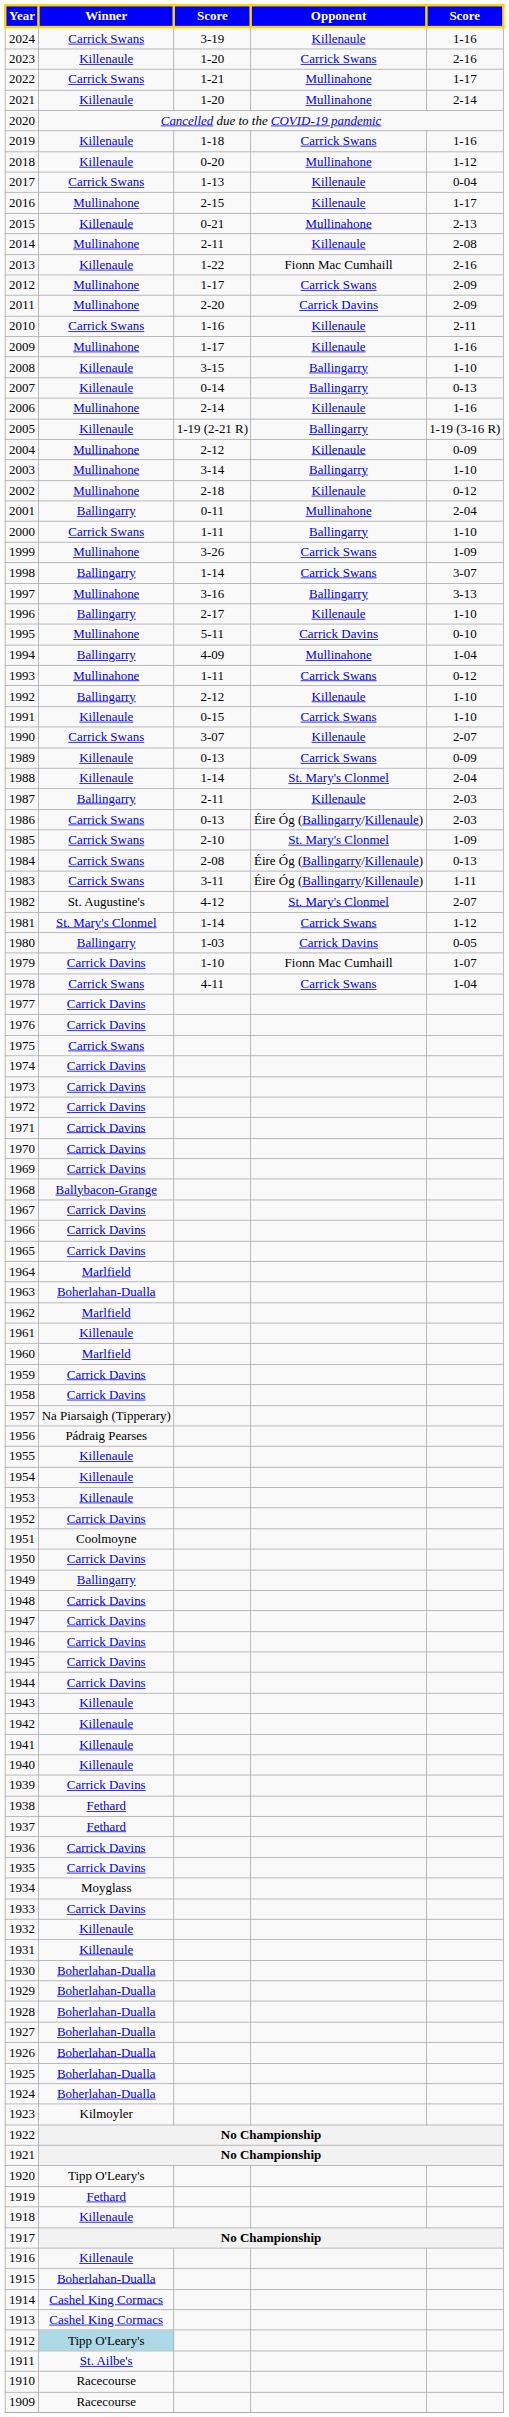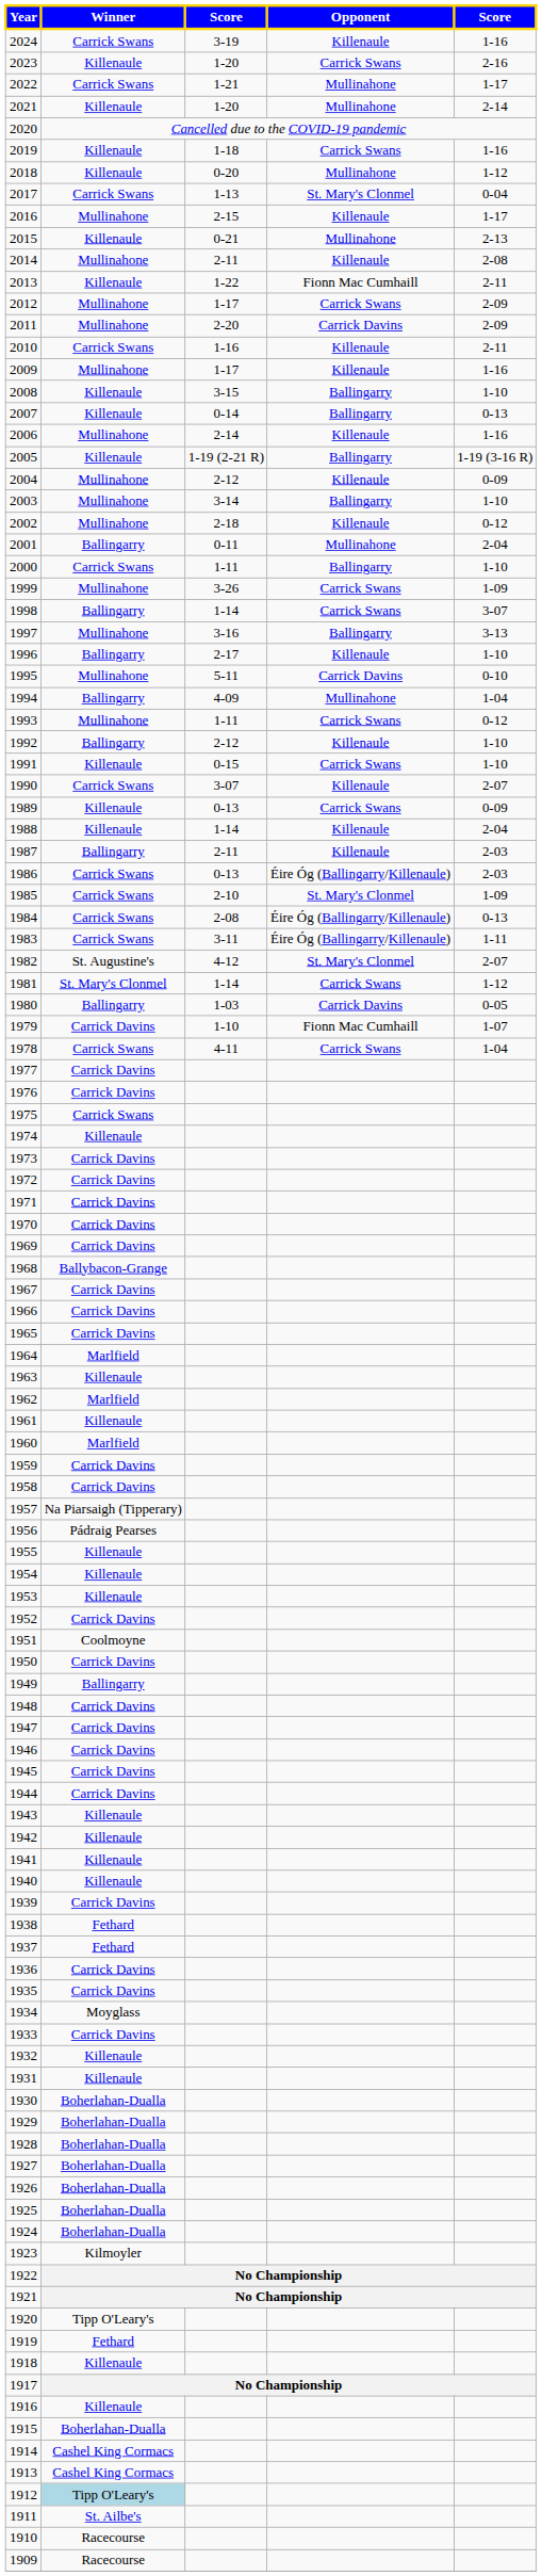 <table class="wikitable" style="text-align:center;">
 <tr>
 <th style="background:blue;color:white;border:3px solid gold">Year</th>
 <th style="background:blue;color:white;border:3px solid gold">Winner</th>
 <th style="background:blue;color:white;border:3px solid gold">Score</th>
 <th style="background:blue;color:white;border:3px solid gold">Opponent</th>
 <th style="background:blue;color:white;border:3px solid gold">Score</th>
 </tr>
 <tr>
 <td>2024</td>
 <td><a href='#'>Carrick Swans</a></td>
 <td>3-19</td>
 <td><a href='#'>Killenaule</a></td>
 <td>1-16</td>
 </tr>
 <tr>
 <td>2023</td>
 <td><a href='#'>Killenaule</a></td>
 <td>1-20</td>
 <td><a href='#'>Carrick Swans</a></td>
 <td>2-16</td>
 </tr>
 <tr>
 <td>2022</td>
 <td><a href='#'>Carrick Swans</a></td>
 <td>1-21</td>
 <td><a href='#'>Mullinahone</a></td>
 <td>1-17</td>
 </tr>
 <tr>
 <td>2021</td>
 <td><a href='#'>Killenaule</a></td>
 <td>1-20</td>
 <td><a href='#'>Mullinahone</a></td>
 <td>2-14</td>
 </tr>
 <tr>
 <td>2020</td>
 <td colspan=4 align=center><em><a href='#'>Cancelled</a> due to the <a href='#'>COVID-19 pandemic</a></em></td>
 </tr>
 <tr>
 <td>2019</td>
 <td><a href='#'>Killenaule</a></td>
 <td>1-18</td>
 <td><a href='#'>Carrick Swans</a></td>
 <td>1-16</td>
 </tr>
 <tr>
 <td>2018</td>
 <td><a href='#'>Killenaule</a></td>
 <td>0-20</td>
 <td><a href='#'>Mullinahone</a></td>
 <td>1-12</td>
 </tr>
 <tr>
 <td>2017</td>
 <td><a href='#'>Carrick Swans</a></td>
 <td>1-13</td>
-<td><a href='#'>Killenaule</a></td>
+<td><a href='#'>St. Mary's Clonmel</a></td>
 <td>0-04</td>
 </tr>
 <tr>
 <td>2016</td>
 <td><a href='#'>Mullinahone</a></td>
 <td>2-15</td>
 <td><a href='#'>Killenaule</a></td>
 <td>1-17</td>
 </tr>
 <tr>
 <td>2015</td>
 <td><a href='#'>Killenaule</a></td>
 <td>0-21</td>
 <td><a href='#'>Mullinahone</a></td>
 <td>2-13</td>
 </tr>
 <tr>
 <td>2014</td>
 <td><a href='#'>Mullinahone</a></td>
 <td>2-11</td>
 <td><a href='#'>Killenaule</a></td>
 <td>2-08</td>
 </tr>
 <tr>
 <td>2013</td>
 <td><a href='#'>Killenaule</a></td>
 <td>1-22</td>
 <td>Fionn Mac Cumhaill</td>
-<td>2-16</td>
+<td>2-11</td>
 </tr>
 <tr>
 <td>2012</td>
 <td><a href='#'>Mullinahone</a></td>
 <td>1-17</td>
 <td><a href='#'>Carrick Swans</a></td>
 <td>2-09</td>
 </tr>
 <tr>
 <td>2011</td>
 <td><a href='#'>Mullinahone</a></td>
 <td>2-20</td>
 <td><a href='#'>Carrick Davins</a></td>
 <td>2-09</td>
 </tr>
 <tr>
 <td>2010</td>
 <td><a href='#'>Carrick Swans</a></td>
 <td>1-16</td>
 <td><a href='#'>Killenaule</a></td>
 <td>2-11</td>
 </tr>
 <tr>
 <td>2009</td>
 <td><a href='#'>Mullinahone</a></td>
 <td>1-17</td>
 <td><a href='#'>Killenaule</a></td>
 <td>1-16</td>
 </tr>
 <tr>
 <td>2008</td>
 <td><a href='#'>Killenaule</a></td>
 <td>3-15</td>
 <td><a href='#'>Ballingarry</a></td>
 <td>1-10</td>
 </tr>
 <tr>
 <td>2007</td>
 <td><a href='#'>Killenaule</a></td>
 <td>0-14</td>
 <td><a href='#'>Ballingarry</a></td>
 <td>0-13</td>
 </tr>
 <tr>
 <td>2006</td>
 <td><a href='#'>Mullinahone</a></td>
 <td>2-14</td>
 <td><a href='#'>Killenaule</a></td>
 <td>1-16</td>
 </tr>
 <tr>
 <td>2005</td>
 <td><a href='#'>Killenaule</a></td>
 <td>1-19 (2-21 R)</td>
 <td><a href='#'>Ballingarry</a></td>
 <td>1-19 (3-16 R)</td>
 </tr>
 <tr>
 <td>2004</td>
 <td><a href='#'>Mullinahone</a></td>
 <td>2-12</td>
 <td><a href='#'>Killenaule</a></td>
 <td>0-09</td>
 </tr>
 <tr>
 <td>2003</td>
 <td><a href='#'>Mullinahone</a></td>
 <td>3-14</td>
 <td><a href='#'>Ballingarry</a></td>
 <td>1-10</td>
 </tr>
 <tr>
 <td>2002</td>
 <td><a href='#'>Mullinahone</a></td>
 <td>2-18</td>
 <td><a href='#'>Killenaule</a></td>
 <td>0-12</td>
 </tr>
 <tr>
 <td>2001</td>
 <td><a href='#'>Ballingarry</a></td>
 <td>0-11</td>
 <td><a href='#'>Mullinahone</a></td>
 <td>2-04</td>
 </tr>
 <tr>
 <td>2000</td>
 <td><a href='#'>Carrick Swans</a></td>
 <td>1-11</td>
 <td><a href='#'>Ballingarry</a></td>
 <td>1-10</td>
 </tr>
 <tr>
 <td>1999</td>
 <td><a href='#'>Mullinahone</a></td>
 <td>3-26</td>
 <td><a href='#'>Carrick Swans</a></td>
 <td>1-09</td>
 </tr>
 <tr>
 <td>1998</td>
 <td><a href='#'>Ballingarry</a></td>
 <td>1-14</td>
 <td><a href='#'>Carrick Swans</a></td>
 <td>3-07</td>
 </tr>
 <tr>
 <td>1997</td>
 <td><a href='#'>Mullinahone</a></td>
 <td>3-16</td>
 <td><a href='#'>Ballingarry</a></td>
 <td>3-13</td>
 </tr>
 <tr>
 <td>1996</td>
 <td><a href='#'>Ballingarry</a></td>
 <td>2-17</td>
 <td><a href='#'>Killenaule</a></td>
 <td>1-10</td>
 </tr>
 <tr>
 <td>1995</td>
 <td><a href='#'>Mullinahone</a></td>
 <td>5-11</td>
 <td><a href='#'>Carrick Davins</a></td>
 <td>0-10</td>
 </tr>
 <tr>
 <td>1994</td>
 <td><a href='#'>Ballingarry</a></td>
 <td>4-09</td>
 <td><a href='#'>Mullinahone</a></td>
 <td>1-04</td>
 </tr>
 <tr>
 <td>1993</td>
 <td><a href='#'>Mullinahone</a></td>
 <td>1-11</td>
 <td><a href='#'>Carrick Swans</a></td>
 <td>0-12</td>
 </tr>
 <tr>
 <td>1992</td>
 <td><a href='#'>Ballingarry</a></td>
 <td>2-12</td>
 <td><a href='#'>Killenaule</a></td>
 <td>1-10</td>
 </tr>
 <tr>
 <td>1991</td>
 <td><a href='#'>Killenaule</a></td>
 <td>0-15</td>
 <td><a href='#'>Carrick Swans</a></td>
 <td>1-10</td>
 </tr>
 <tr>
 <td>1990</td>
 <td><a href='#'>Carrick Swans</a></td>
 <td>3-07</td>
 <td><a href='#'>Killenaule</a></td>
 <td>2-07</td>
 </tr>
 <tr>
 <td>1989</td>
 <td><a href='#'>Killenaule</a></td>
 <td>0-13</td>
 <td><a href='#'>Carrick Swans</a></td>
 <td>0-09</td>
 </tr>
 <tr>
 <td>1988</td>
 <td><a href='#'>Killenaule</a></td>
 <td>1-14</td>
-<td><a href='#'>St. Mary's Clonmel</a></td>
+<td><a href='#'>Killenaule</a></td>
 <td>2-04</td>
 </tr>
 <tr>
 <td>1987</td>
 <td><a href='#'>Ballingarry</a></td>
 <td>2-11</td>
 <td><a href='#'>Killenaule</a></td>
 <td>2-03</td>
 </tr>
 <tr>
 <td>1986</td>
 <td><a href='#'>Carrick Swans</a></td>
 <td>0-13</td>
 <td>Éire Óg (<a href='#'>Ballingarry</a>/<a href='#'>Killenaule</a>)</td>
 <td>2-03</td>
 </tr>
 <tr>
 <td>1985</td>
 <td><a href='#'>Carrick Swans</a></td>
 <td>2-10</td>
 <td><a href='#'>St. Mary's Clonmel</a></td>
 <td>1-09</td>
 </tr>
 <tr>
 <td>1984</td>
 <td><a href='#'>Carrick Swans</a></td>
 <td>2-08</td>
 <td>Éire Óg (<a href='#'>Ballingarry</a>/<a href='#'>Killenaule</a>)</td>
 <td>0-13</td>
 </tr>
 <tr>
 <td>1983</td>
 <td><a href='#'>Carrick Swans</a></td>
 <td>3-11</td>
 <td>Éire Óg (<a href='#'>Ballingarry</a>/<a href='#'>Killenaule</a>)</td>
 <td>1-11</td>
 </tr>
 <tr>
 <td>1982</td>
 <td>St. Augustine's</td>
 <td>4-12</td>
 <td><a href='#'>St. Mary's Clonmel</a></td>
 <td>2-07</td>
 </tr>
 <tr>
 <td>1981</td>
 <td><a href='#'>St. Mary's Clonmel</a></td>
 <td>1-14</td>
 <td><a href='#'>Carrick Swans</a></td>
 <td>1-12</td>
 </tr>
 <tr>
 <td>1980</td>
 <td><a href='#'>Ballingarry</a></td>
 <td>1-03</td>
 <td><a href='#'>Carrick Davins</a></td>
 <td>0-05</td>
 </tr>
 <tr>
 <td>1979</td>
 <td><a href='#'>Carrick Davins</a></td>
 <td>1-10</td>
 <td>Fionn Mac Cumhaill</td>
 <td>1-07</td>
 </tr>
 <tr>
 <td>1978</td>
 <td><a href='#'>Carrick Swans</a></td>
 <td>4-11</td>
 <td><a href='#'>Carrick Swans</a></td>
 <td>1-04</td>
 </tr>
 <tr>
 <td>1977</td>
 <td><a href='#'>Carrick Davins</a></td>
 <td></td>
 <td></td>
 <td></td>
 </tr>
 <tr>
 <td>1976</td>
 <td><a href='#'>Carrick Davins</a></td>
 <td></td>
 <td></td>
 <td></td>
 </tr>
 <tr>
 <td>1975</td>
 <td><a href='#'>Carrick Swans</a></td>
 <td></td>
 <td></td>
 <td></td>
 </tr>
 <tr>
 <td>1974</td>
-<td><a href='#'>Carrick Davins</a></td>
+<td><a href='#'>Killenaule</a></td>
 <td></td>
 <td></td>
 <td></td>
 </tr>
 <tr>
 <td>1973</td>
 <td><a href='#'>Carrick Davins</a></td>
 <td></td>
 <td></td>
 <td></td>
 </tr>
 <tr>
 <td>1972</td>
 <td><a href='#'>Carrick Davins</a></td>
 <td></td>
 <td></td>
 <td></td>
 </tr>
 <tr>
 <td>1971</td>
 <td><a href='#'>Carrick Davins</a></td>
 <td></td>
 <td></td>
 <td></td>
 </tr>
 <tr>
 <td>1970</td>
 <td><a href='#'>Carrick Davins</a></td>
 <td></td>
 <td></td>
 <td></td>
 </tr>
 <tr>
 <td>1969</td>
 <td><a href='#'>Carrick Davins</a></td>
 <td></td>
 <td></td>
 <td></td>
 </tr>
 <tr>
 <td>1968</td>
 <td><a href='#'>Ballybacon-Grange</a></td>
 <td></td>
 <td></td>
 <td></td>
 </tr>
 <tr>
 <td>1967</td>
 <td><a href='#'>Carrick Davins</a></td>
 <td></td>
 <td></td>
 <td></td>
 </tr>
 <tr>
 <td>1966</td>
 <td><a href='#'>Carrick Davins</a></td>
 <td></td>
 <td></td>
 <td></td>
 </tr>
 <tr>
 <td>1965</td>
 <td><a href='#'>Carrick Davins</a></td>
 <td></td>
 <td></td>
 <td></td>
 </tr>
 <tr>
 <td>1964</td>
 <td><a href='#'>Marlfield</a></td>
 <td></td>
 <td></td>
 <td></td>
 </tr>
 <tr>
 <td>1963</td>
-<td><a href='#'>Boherlahan-Dualla</a></td>
+<td><a href='#'>Killenaule</a></td>
 <td></td>
 <td></td>
 <td></td>
 </tr>
 <tr>
 <td>1962</td>
 <td><a href='#'>Marlfield</a></td>
 <td></td>
 <td></td>
 <td></td>
 </tr>
 <tr>
 <td>1961</td>
 <td><a href='#'>Killenaule</a></td>
 <td></td>
 <td></td>
 <td></td>
 </tr>
 <tr>
 <td>1960</td>
 <td><a href='#'>Marlfield</a></td>
 <td></td>
 <td></td>
 <td></td>
 </tr>
 <tr>
 <td>1959</td>
 <td><a href='#'>Carrick Davins</a></td>
 <td></td>
 <td></td>
 <td></td>
 </tr>
 <tr>
 <td>1958</td>
 <td><a href='#'>Carrick Davins</a></td>
 <td></td>
 <td></td>
 <td></td>
 </tr>
 <tr>
 <td>1957</td>
 <td>Na Piarsaigh (Tipperary)</td>
 <td></td>
 <td></td>
 <td></td>
 </tr>
 <tr>
 <td>1956</td>
 <td>Pádraig Pearses</td>
 <td></td>
 <td></td>
 <td></td>
 </tr>
 <tr>
 <td>1955</td>
 <td><a href='#'>Killenaule</a></td>
 <td></td>
 <td></td>
 <td></td>
 </tr>
 <tr>
 <td>1954</td>
 <td><a href='#'>Killenaule</a></td>
 <td></td>
 <td></td>
 <td></td>
 </tr>
 <tr>
 <td>1953</td>
 <td><a href='#'>Killenaule</a></td>
 <td></td>
 <td></td>
 <td></td>
 </tr>
 <tr>
 <td>1952</td>
 <td><a href='#'>Carrick Davins</a></td>
 <td></td>
 <td></td>
 <td></td>
 </tr>
 <tr>
 <td>1951</td>
 <td>Coolmoyne</td>
 <td></td>
 <td></td>
 <td></td>
 </tr>
 <tr>
 <td>1950</td>
 <td><a href='#'>Carrick Davins</a></td>
 <td></td>
 <td></td>
 <td></td>
 </tr>
 <tr>
 <td>1949</td>
 <td><a href='#'>Ballingarry</a></td>
 <td></td>
 <td></td>
 <td></td>
 </tr>
 <tr>
 <td>1948</td>
 <td><a href='#'>Carrick Davins</a></td>
 <td></td>
 <td></td>
 <td></td>
 </tr>
 <tr>
 <td>1947</td>
 <td><a href='#'>Carrick Davins</a></td>
 <td></td>
 <td></td>
 <td></td>
 </tr>
 <tr>
 <td>1946</td>
 <td><a href='#'>Carrick Davins</a></td>
 <td></td>
 <td></td>
 <td></td>
 </tr>
 <tr>
 <td>1945</td>
 <td><a href='#'>Carrick Davins</a></td>
 <td></td>
 <td></td>
 <td></td>
 </tr>
 <tr>
 <td>1944</td>
 <td><a href='#'>Carrick Davins</a></td>
 <td></td>
 <td></td>
 <td></td>
 </tr>
 <tr>
 <td>1943</td>
 <td><a href='#'>Killenaule</a></td>
 <td></td>
 <td></td>
 <td></td>
 </tr>
 <tr>
 <td>1942</td>
 <td><a href='#'>Killenaule</a></td>
 <td></td>
 <td></td>
 <td></td>
 </tr>
 <tr>
 <td>1941</td>
 <td><a href='#'>Killenaule</a></td>
 <td></td>
 <td></td>
 <td></td>
 </tr>
 <tr>
 <td>1940</td>
 <td><a href='#'>Killenaule</a></td>
 <td></td>
 <td></td>
 <td></td>
 </tr>
 <tr>
 <td>1939</td>
 <td><a href='#'>Carrick Davins</a></td>
 <td></td>
 <td></td>
 <td></td>
 </tr>
 <tr>
 <td>1938</td>
 <td><a href='#'>Fethard</a></td>
 <td></td>
 <td></td>
 <td></td>
 </tr>
 <tr>
 <td>1937</td>
 <td><a href='#'>Fethard</a></td>
 <td></td>
 <td></td>
 <td></td>
 </tr>
 <tr>
 <td>1936</td>
 <td><a href='#'>Carrick Davins</a></td>
 <td></td>
 <td></td>
 <td></td>
 </tr>
 <tr>
 <td>1935</td>
 <td><a href='#'>Carrick Davins</a></td>
 <td></td>
 <td></td>
 <td></td>
 </tr>
 <tr>
 <td>1934</td>
 <td>Moyglass</td>
 <td></td>
 <td></td>
 <td></td>
 </tr>
 <tr>
 <td>1933</td>
 <td><a href='#'>Carrick Davins</a></td>
 <td></td>
 <td></td>
 <td></td>
 </tr>
 <tr>
 <td>1932</td>
 <td><a href='#'>Killenaule</a></td>
 <td></td>
 <td></td>
 <td></td>
 </tr>
 <tr>
 <td>1931</td>
 <td><a href='#'>Killenaule</a></td>
 <td></td>
 <td></td>
 <td></td>
 </tr>
 <tr>
 <td>1930</td>
 <td><a href='#'>Boherlahan-Dualla</a></td>
 <td></td>
 <td></td>
 <td></td>
 </tr>
 <tr>
 <td>1929</td>
 <td><a href='#'>Boherlahan-Dualla</a></td>
 <td></td>
 <td></td>
 <td></td>
 </tr>
 <tr>
 <td>1928</td>
 <td><a href='#'>Boherlahan-Dualla</a></td>
 <td></td>
 <td></td>
 <td></td>
 </tr>
 <tr>
 <td>1927</td>
 <td><a href='#'>Boherlahan-Dualla</a></td>
 <td></td>
 <td></td>
 <td></td>
 </tr>
 <tr>
 <td>1926</td>
 <td><a href='#'>Boherlahan-Dualla</a></td>
 <td></td>
 <td></td>
 <td></td>
 </tr>
 <tr>
 <td>1925</td>
 <td><a href='#'>Boherlahan-Dualla</a></td>
 <td></td>
 <td></td>
 <td></td>
 </tr>
 <tr>
 <td>1924</td>
 <td><a href='#'>Boherlahan-Dualla</a></td>
 <td></td>
 <td></td>
 <td></td>
 </tr>
 <tr>
 <td>1923</td>
 <td>Kilmoyler</td>
 <td></td>
 <td></td>
 <td></td>
 </tr>
 <tr>
 <td>1922</td>
 <th colspan=4 align=center>No Championship</th>
 </tr>
 <tr>
 <td>1921</td>
 <th colspan=4 align=center>No Championship</th>
 </tr>
 <tr>
 <td>1920</td>
 <td>Tipp O'Leary's</td>
 <td></td>
 <td></td>
 <td></td>
 </tr>
 <tr>
 <td>1919</td>
 <td><a href='#'>Fethard</a></td>
 <td></td>
 <td></td>
 <td></td>
 </tr>
 <tr>
 <td>1918</td>
 <td><a href='#'>Killenaule</a></td>
 <td></td>
 <td></td>
 <td></td>
 </tr>
 <tr>
 <td>1917</td>
 <th colspan=4 align=center>No Championship</th>
 </tr>
 <tr>
 <td>1916</td>
 <td><a href='#'>Killenaule</a></td>
 <td></td>
 <td></td>
 <td></td>
 </tr>
 <tr>
 <td>1915</td>
 <td><a href='#'>Boherlahan-Dualla</a></td>
 <td></td>
 <td></td>
 <td></td>
 </tr>
 <tr>
 <td>1914</td>
 <td><a href='#'>Cashel King Cormacs</a></td>
 <td></td>
 <td></td>
 <td></td>
 </tr>
 <tr>
 <td>1913</td>
 <td><a href='#'>Cashel King Cormacs</a></td>
 <td></td>
 <td></td>
 <td></td>
 </tr>
 <tr>
 <td>1912</td>
 <td style="background: lightblue;">Tipp O'Leary's</td>
 <td></td>
 <td></td>
 <td></td>
 </tr>
 <tr>
 <td>1911</td>
 <td><a href='#'>St. Ailbe's</a></td>
 <td></td>
 <td></td>
 <td></td>
 </tr>
 <tr>
 <td>1910</td>
 <td>Racecourse</td>
 <td></td>
 <td></td>
 <td></td>
 </tr>
 <tr>
 <td>1909</td>
 <td>Racecourse</td>
 <td></td>
 <td></td>
 <td></td>
 </tr>
 <tr>
 </tr>
 </table>
